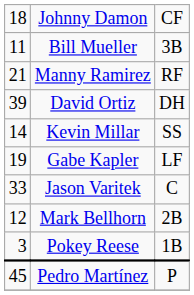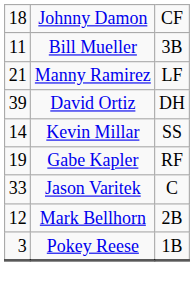 <table class="wikitable plainrowheaders" style="text-align:center;">
 <tr>
 <td>18</td>
 <td><a href='#'>Johnny Damon</a></td>
 <td>CF</td>
 </tr>
 <tr>
 <td>11</td>
 <td><a href='#'>Bill Mueller</a></td>
 <td>3B</td>
 </tr>
 <tr>
 <td>21</td>
 <td><a href='#'>Manny Ramirez</a></td>
-<td>RF</td>
+<td>LF</td>
 </tr>
 <tr>
 <td>39</td>
 <td><a href='#'>David Ortiz</a></td>
 <td>DH</td>
 </tr>
 <tr>
 <td>14</td>
 <td><a href='#'>Kevin Millar</a></td>
 <td>SS</td>
 </tr>
 <tr>
 <td>19</td>
 <td><a href='#'>Gabe Kapler</a></td>
-<td>LF</td>
+<td>RF</td>
 </tr>
 <tr>
 <td>33</td>
 <td><a href='#'>Jason Varitek</a></td>
 <td>C</td>
 </tr>
 <tr>
 <td>12</td>
 <td><a href='#'>Mark Bellhorn</a></td>
 <td>2B</td>
 </tr>
 <tr style="border-bottom:2px solid black">
 <td>  3</td>
 <td><a href='#'>Pokey Reese</a></td>
 <td>1B</td>
 </tr>
 <tr>
-<td>45</td>
-<td><a href='#'>Pedro Martínez</a></td>
-<td>P</td>
-</tr>
-<tr>
 </tr>
 </table>
